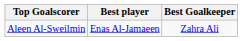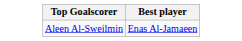 <table class="wikitable" style="text-align: center; margin: 0 auto;">
 <tr>
 <th>Top Goalscorer</th>
 <th>Best player</th>
-<th>Best Goalkeeper</th>
 </tr>
 <tr>
 <td> <a href='#'>Aleen Al-Sweilmin</a></td>
 <td> <a href='#'>Enas Al-Jamaeen</a></td>
-<td> <a href='#'>Zahra Ali</a></td>
 </tr>
 </table>
